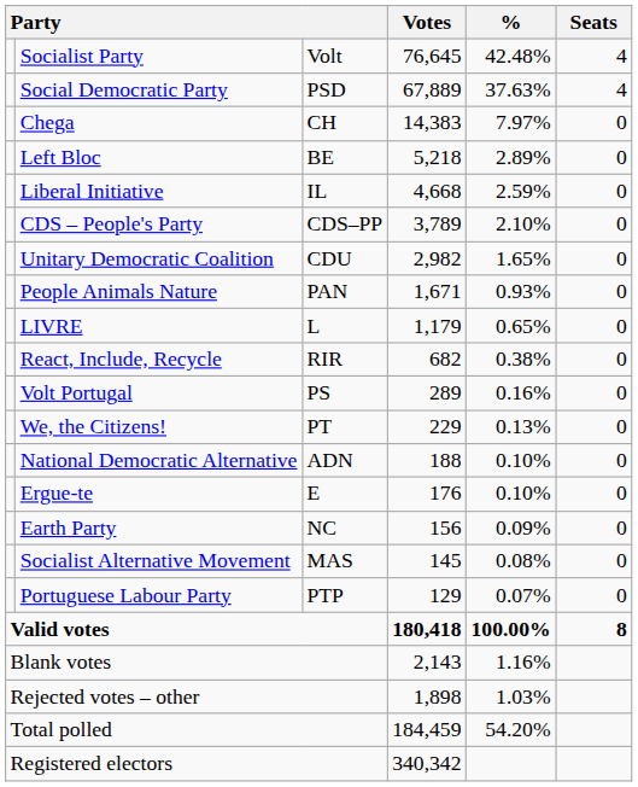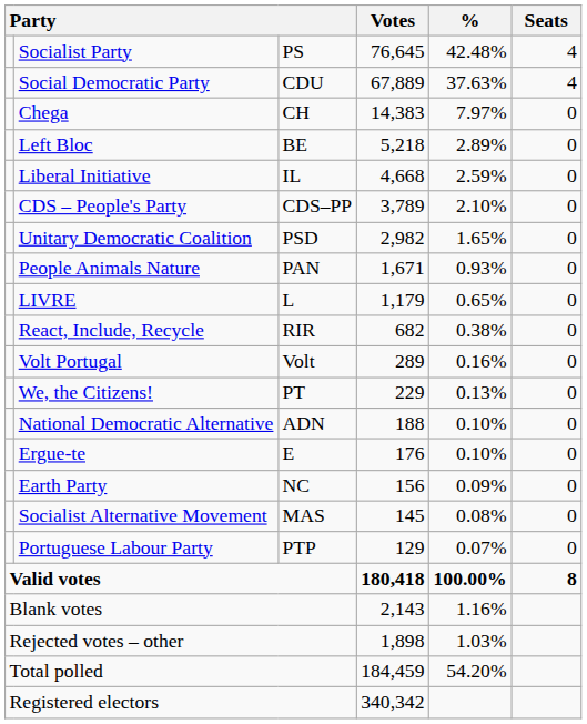 <table class="wikitable" border="1" style="text-align:right;">
 <tr>
 <th style="text-align:left;" colspan=3>Party</th>
 <th align=center width="50">Votes</th>
 <th align=center width="50">%</th>
 <th align=center width="50">Seats</th>
 </tr>
 <tr>
 <td></td>
 <td align=left><a href='#'>Socialist Party</a></td>
-<td align=left>Volt</td>
+<td align=left>PS</td>
 <td>76,645</td>
 <td>42.48%</td>
 <td>4</td>
 </tr>
 <tr>
 <td></td>
 <td align=left><a href='#'>Social Democratic Party</a></td>
-<td align=left>PSD</td>
+<td align=left>CDU</td>
 <td>67,889</td>
 <td>37.63%</td>
 <td>4</td>
 </tr>
 <tr>
 <td></td>
 <td align=left><a href='#'>Chega</a></td>
 <td align=left>CH</td>
 <td>14,383</td>
 <td>7.97%</td>
 <td>0</td>
 </tr>
 <tr>
 <td></td>
 <td align=left><a href='#'>Left Bloc</a></td>
 <td align=left>BE</td>
 <td>5,218</td>
 <td>2.89%</td>
 <td>0</td>
 </tr>
 <tr>
 <td></td>
 <td align=left><a href='#'>Liberal Initiative</a></td>
 <td align=left>IL</td>
 <td>4,668</td>
 <td>2.59%</td>
 <td>0</td>
 </tr>
 <tr>
 <td></td>
 <td align=left><a href='#'>CDS – People's Party</a></td>
 <td align=left style="white-space: nowrap;">CDS–PP</td>
 <td>3,789</td>
 <td>2.10%</td>
 <td>0</td>
 </tr>
 <tr>
 <td></td>
 <td align=left style="white-space: nowrap;"><a href='#'>Unitary Democratic Coalition</a></td>
-<td align=left>CDU</td>
+<td align=left>PSD</td>
 <td>2,982</td>
 <td>1.65%</td>
 <td>0</td>
 </tr>
 <tr>
 <td></td>
 <td align=left><a href='#'>People Animals Nature</a></td>
 <td align=left>PAN</td>
 <td>1,671</td>
 <td>0.93%</td>
 <td>0</td>
 </tr>
 <tr>
 <td></td>
 <td align=left><a href='#'>LIVRE</a></td>
 <td align=left>L</td>
 <td>1,179</td>
 <td>0.65%</td>
 <td>0</td>
 </tr>
 <tr>
 <td></td>
 <td align=left><a href='#'>React, Include, Recycle</a></td>
 <td align=left>RIR</td>
 <td>682</td>
 <td>0.38%</td>
 <td>0</td>
 </tr>
 <tr>
 <td></td>
 <td align=left><a href='#'>Volt Portugal</a></td>
-<td align=left>PS</td>
+<td align=left>Volt</td>
 <td>289</td>
 <td>0.16%</td>
 <td>0</td>
 </tr>
 <tr>
 <td></td>
 <td align=left><a href='#'>We, the Citizens!</a></td>
 <td align=left>PT</td>
 <td>229</td>
 <td>0.13%</td>
 <td>0</td>
 </tr>
 <tr>
 <td></td>
 <td align=left><a href='#'>National Democratic Alternative</a></td>
 <td align=left>ADN</td>
 <td>188</td>
 <td>0.10%</td>
 <td>0</td>
 </tr>
 <tr>
 <td></td>
 <td align=left><a href='#'>Ergue-te</a></td>
 <td align=left>E</td>
 <td>176</td>
 <td>0.10%</td>
 <td>0</td>
 </tr>
 <tr>
 <td></td>
 <td align=left><a href='#'>Earth Party</a></td>
 <td align=left>NC</td>
 <td>156</td>
 <td>0.09%</td>
 <td>0</td>
 </tr>
 <tr>
 <td></td>
 <td align=left><a href='#'>Socialist Alternative Movement</a></td>
 <td align=left>MAS</td>
 <td>145</td>
 <td>0.08%</td>
 <td>0</td>
 </tr>
 <tr>
 <td></td>
 <td align=left><a href='#'>Portuguese Labour Party</a></td>
 <td align=left>PTP</td>
 <td>129</td>
 <td>0.07%</td>
 <td>0</td>
 </tr>
 <tr style="font-weight:bold">
 <td align=left colspan=3>Valid votes</td>
 <td>180,418</td>
 <td>100.00%</td>
 <td>8</td>
 </tr>
 <tr>
 <td align=left colspan=3>Blank votes</td>
 <td>2,143</td>
 <td>1.16%</td>
 <td></td>
 </tr>
 <tr>
 <td align=left colspan=3>Rejected votes – other</td>
 <td>1,898</td>
 <td>1.03%</td>
 <td></td>
 </tr>
 <tr>
 <td align=left colspan=3>Total polled</td>
 <td>184,459</td>
 <td>54.20%</td>
 <td></td>
 </tr>
 <tr>
 <td align=left colspan=3>Registered electors</td>
 <td>340,342</td>
 <td></td>
 <td></td>
 </tr>
 </table>
